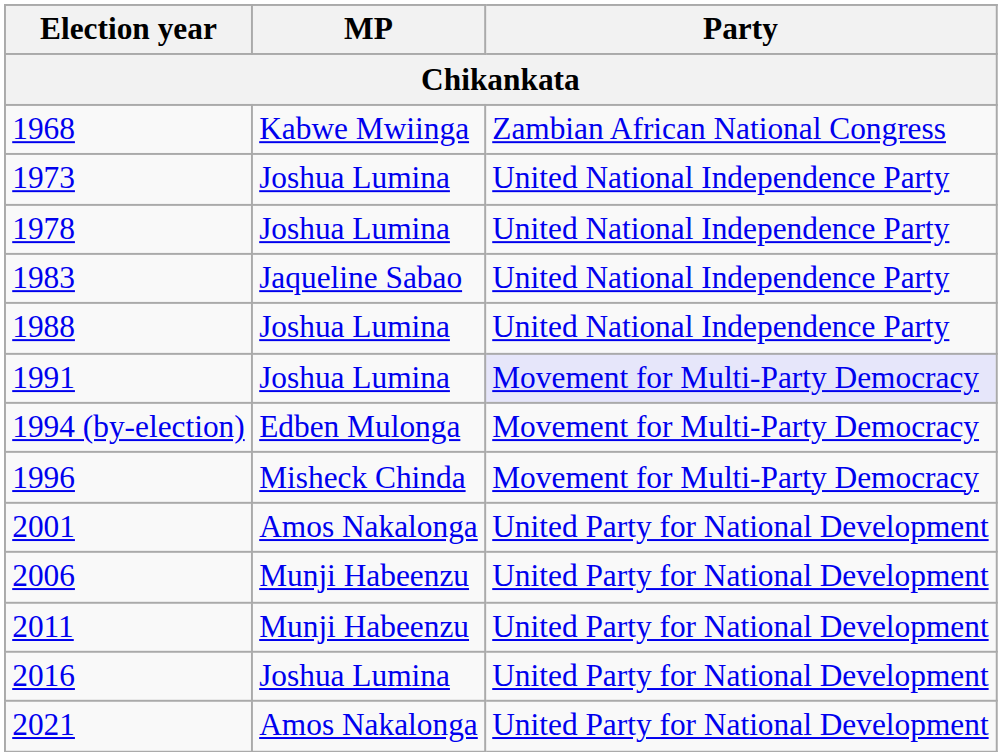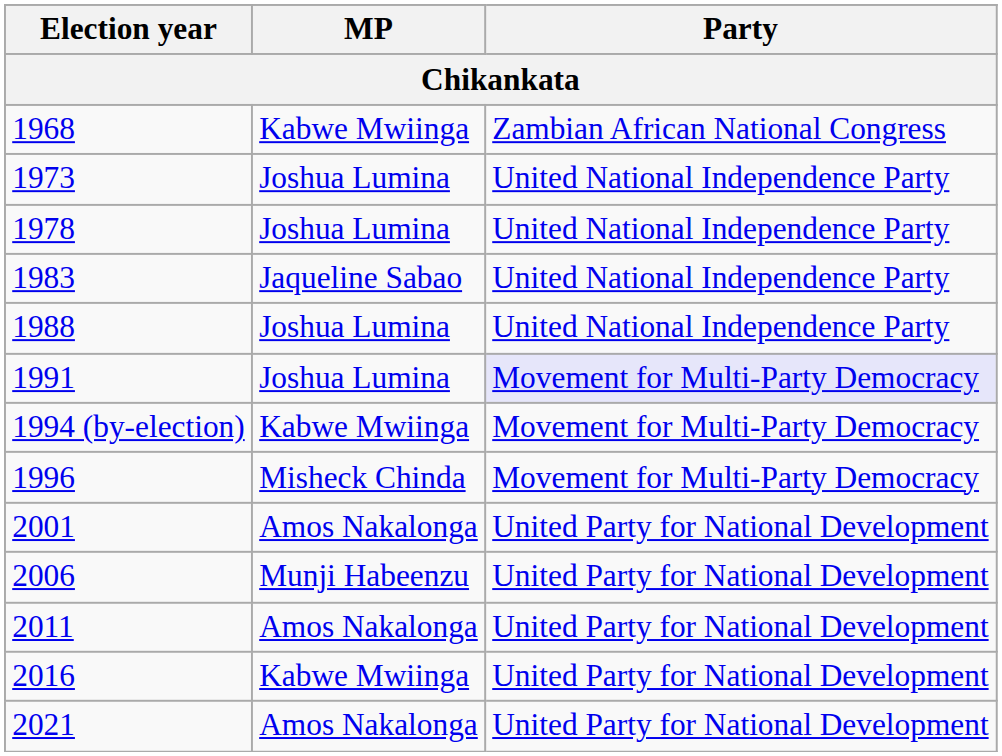 <table class="wikitable">
 <tr>
 <th>Election year</th>
 <th>MP</th>
 <th>Party</th>
 </tr>
 <tr>
 <th colspan="3">Chikankata</th>
 </tr>
 <tr>
 <td><a href='#'>1968</a></td>
 <td><a href='#'>Kabwe Mwiinga</a></td>
 <td><a href='#'>Zambian African National Congress</a></td>
 </tr>
 <tr>
 <td><a href='#'>1973</a></td>
 <td><a href='#'>Joshua Lumina</a></td>
 <td><a href='#'>United National Independence Party</a></td>
 </tr>
 <tr>
 <td><a href='#'>1978</a></td>
 <td><a href='#'>Joshua Lumina</a></td>
 <td><a href='#'>United National Independence Party</a></td>
 </tr>
 <tr>
 <td><a href='#'>1983</a></td>
 <td><a href='#'>Jaqueline Sabao</a></td>
 <td><a href='#'>United National Independence Party</a></td>
 </tr>
 <tr>
 <td><a href='#'>1988</a></td>
 <td><a href='#'>Joshua Lumina</a></td>
 <td><a href='#'>United National Independence Party</a></td>
 </tr>
 <tr>
 <td><a href='#'>1991</a></td>
 <td><a href='#'>Joshua Lumina</a></td>
 <td style="background: lavender;"><a href='#'>Movement for Multi-Party Democracy</a></td>
 </tr>
 <tr>
 <td><a href='#'>1994 (by-election)</a></td>
-<td><a href='#'>Edben Mulonga</a></td>
+<td><a href='#'>Kabwe Mwiinga</a></td>
 <td><a href='#'>Movement for Multi-Party Democracy</a></td>
 </tr>
 <tr>
 <td><a href='#'>1996</a></td>
 <td><a href='#'>Misheck Chinda</a></td>
 <td><a href='#'>Movement for Multi-Party Democracy</a></td>
 </tr>
 <tr>
 <td><a href='#'>2001</a></td>
 <td><a href='#'>Amos Nakalonga</a></td>
 <td><a href='#'>United Party for National Development</a></td>
 </tr>
 <tr>
 <td><a href='#'>2006</a></td>
 <td><a href='#'>Munji Habeenzu</a></td>
 <td><a href='#'>United Party for National Development</a></td>
 </tr>
 <tr>
 <td><a href='#'>2011</a></td>
-<td><a href='#'>Munji Habeenzu</a></td>
+<td><a href='#'>Amos Nakalonga</a></td>
 <td><a href='#'>United Party for National Development</a></td>
 </tr>
 <tr>
 <td><a href='#'>2016</a></td>
-<td><a href='#'>Joshua Lumina</a></td>
+<td><a href='#'>Kabwe Mwiinga</a></td>
 <td><a href='#'>United Party for National Development</a></td>
 </tr>
 <tr>
 <td><a href='#'>2021</a></td>
 <td><a href='#'>Amos Nakalonga</a></td>
 <td><a href='#'>United Party for National Development</a></td>
 </tr>
 </table>
